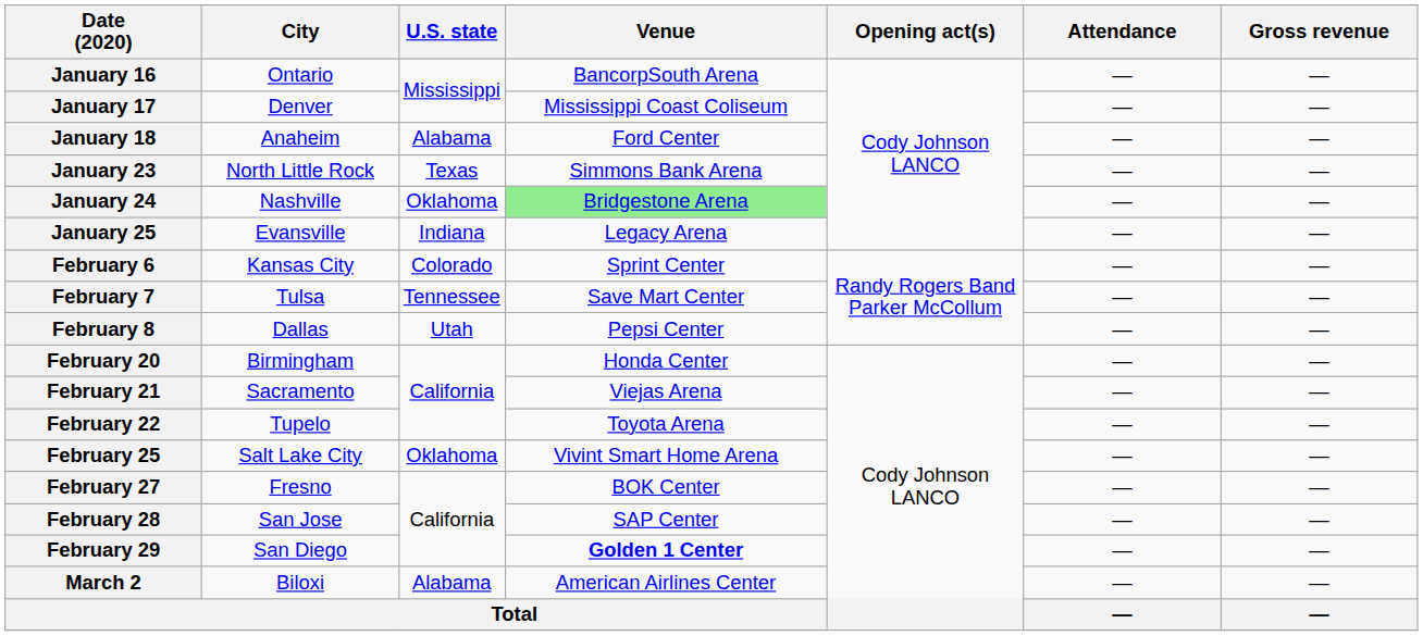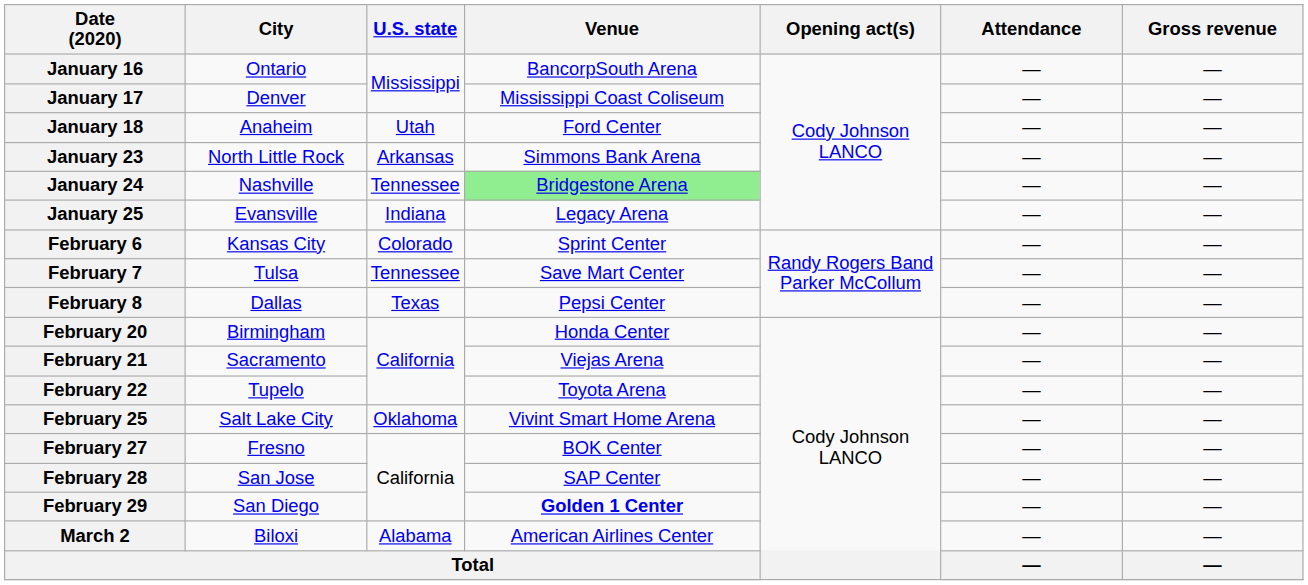 <table class="wikitable plainrowheaders" style="text-align:center">
 <tr>
 <th width="150">Date<br>(2020)</th>
 <th width="150">City</th>
 <th><a href='#'>U.S. state</a></th>
 <th width="250">Venue</th>
 <th width="150">Opening act(s)</th>
 <th width="150">Attendance</th>
 <th width="150">Gross revenue</th>
 </tr>
 <tr>
 <th scope="row">January 16</th>
 <td><a href='#'>Ontario</a></td>
 <td rowspan="2"><a href='#'>Mississippi</a></td>
 <td><a href='#'>BancorpSouth Arena</a></td>
 <td rowspan="6"><a href='#'>Cody Johnson</a><br><a href='#'>LANCO</a></td>
 <td>—</td>
 <td>—</td>
 </tr>
 <tr>
 <th scope="row">January 17</th>
 <td><a href='#'>Denver</a></td>
 <td><a href='#'>Mississippi Coast Coliseum</a></td>
 <td>—</td>
 <td>—</td>
 </tr>
 <tr>
 <th scope="row">January 18</th>
 <td><a href='#'>Anaheim</a></td>
-<td><a href='#'>Alabama</a></td>
+<td><a href='#'>Utah</a></td>
 <td><a href='#'>Ford Center</a></td>
 <td>—</td>
 <td>—</td>
 </tr>
 <tr>
 <th scope="row">January 23</th>
 <td><a href='#'>North Little Rock</a></td>
-<td><a href='#'>Texas</a></td>
+<td><a href='#'>Arkansas</a></td>
 <td><a href='#'>Simmons Bank Arena</a></td>
 <td>—</td>
 <td>—</td>
 </tr>
 <tr>
 <th scope="row">January 24</th>
 <td><a href='#'>Nashville</a></td>
-<td><a href='#'>Oklahoma</a></td>
+<td><a href='#'>Tennessee</a></td>
 <td style="background: lightgreen;"><a href='#'>Bridgestone Arena</a></td>
 <td>—</td>
 <td>—</td>
 </tr>
 <tr>
 <th scope="row">January 25</th>
 <td><a href='#'>Evansville</a></td>
 <td><a href='#'>Indiana</a></td>
 <td><a href='#'>Legacy Arena</a></td>
 <td>—</td>
 <td>—</td>
 </tr>
 <tr>
 <th scope="row">February 6</th>
 <td><a href='#'>Kansas City</a></td>
 <td><a href='#'>Colorado</a></td>
 <td><a href='#'>Sprint Center</a></td>
 <td rowspan="3"><a href='#'>Randy Rogers Band</a><br><a href='#'>Parker McCollum</a></td>
 <td>—</td>
 <td>—</td>
 </tr>
 <tr>
 <th scope="row">February 7</th>
 <td><a href='#'>Tulsa</a></td>
 <td><a href='#'>Tennessee</a></td>
 <td><a href='#'>Save Mart Center</a></td>
 <td>—</td>
 <td>—</td>
 </tr>
 <tr>
 <th scope="row">February 8</th>
 <td><a href='#'>Dallas</a></td>
-<td><a href='#'>Utah</a></td>
+<td><a href='#'>Texas</a></td>
 <td><a href='#'>Pepsi Center</a></td>
 <td>—</td>
 <td>—</td>
 </tr>
 <tr>
 <th scope="row">February 20</th>
 <td><a href='#'>Birmingham</a></td>
 <td rowspan="3"><a href='#'>California</a></td>
 <td><a href='#'>Honda Center</a></td>
 <td rowspan="18">Cody Johnson<br>LANCO</td>
 <td>—</td>
 <td>—</td>
 </tr>
 <tr>
 <th scope="row">February 21</th>
 <td><a href='#'>Sacramento</a></td>
 <td><a href='#'>Viejas Arena</a></td>
 <td>—</td>
 <td>—</td>
 </tr>
 <tr>
 <th scope="row">February 22</th>
 <td><a href='#'>Tupelo</a></td>
 <td><a href='#'>Toyota Arena</a></td>
 <td>—</td>
 <td>—</td>
 </tr>
 <tr>
 <th scope="row">February 25</th>
 <td><a href='#'>Salt Lake City</a></td>
 <td><a href='#'>Oklahoma</a></td>
 <td><a href='#'>Vivint Smart Home Arena</a></td>
 <td>—</td>
 <td>—</td>
 </tr>
 <tr>
 <th scope="row">February 27</th>
 <td><a href='#'>Fresno</a></td>
 <td rowspan="3">California</td>
 <td><a href='#'>BOK Center</a></td>
 <td>—</td>
 <td>—</td>
 </tr>
 <tr>
 <th scope="row">February 28</th>
 <td><a href='#'>San Jose</a></td>
 <td><a href='#'>SAP Center</a></td>
 <td>—</td>
 <td>—</td>
 </tr>
 <tr>
 <th scope="row">February 29</th>
 <td><a href='#'>San Diego</a></td>
 <td><strong><a href='#'>Golden 1 Center</a></strong></td>
 <td>—</td>
 <td>—</td>
 </tr>
 <tr>
 <th scope="row">March 2</th>
 <td><a href='#'>Biloxi</a></td>
 <td><a href='#'>Alabama</a></td>
 <td><a href='#'>American Airlines Center</a></td>
 <td>—</td>
 <td>—</td>
 </tr>
 <tr>
 <th colspan="5">Total</th>
 <th>—</th>
 <th>—</th>
 </tr>
 <tr>
 </tr>
 </table>
